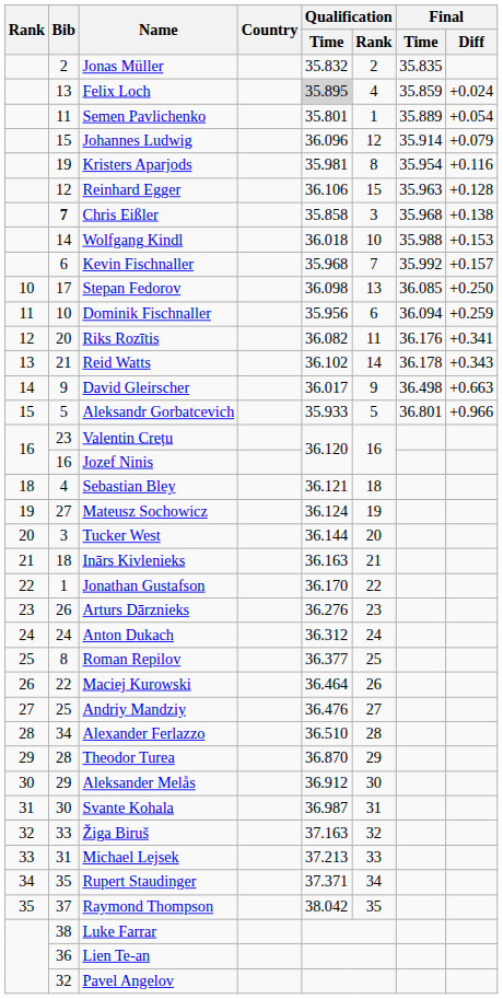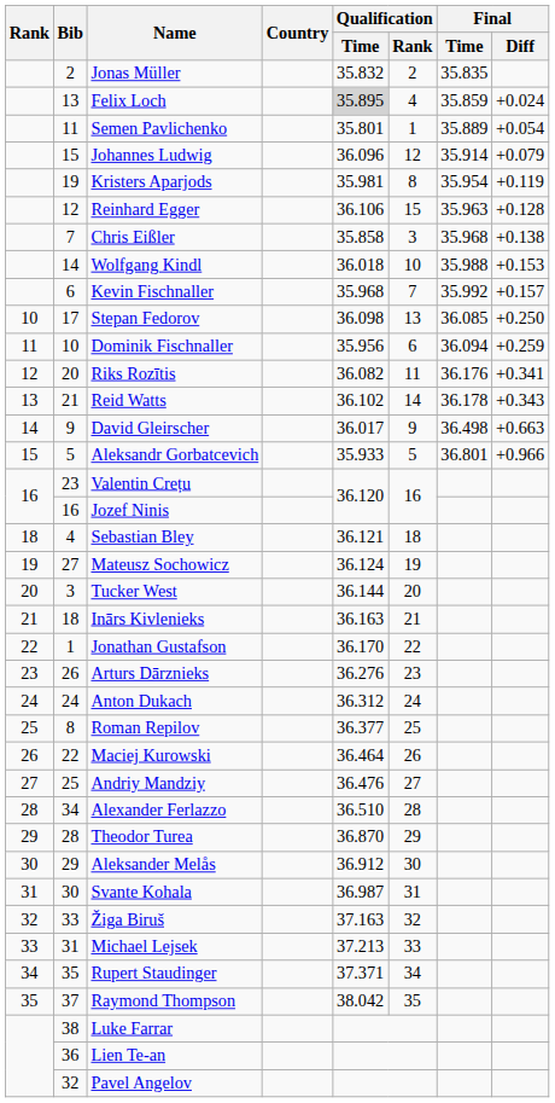 <table class="wikitable sortable" style="text-align:center">
 <tr>
 <th rowspan=2>Rank</th>
 <th rowspan=2>Bib</th>
 <th rowspan=2>Name</th>
 <th rowspan=2>Country</th>
 <th colspan=2>Qualification</th>
 <th colspan=2>Final</th>
 </tr>
 <tr>
 <th>Time</th>
 <th>Rank</th>
 <th>Time</th>
 <th>Diff</th>
 </tr>
 <tr>
 <td></td>
 <td>2</td>
 <td align=left><a href='#'>Jonas Müller</a></td>
 <td align=left></td>
 <td>35.832</td>
 <td>2</td>
 <td>35.835</td>
 <td></td>
 </tr>
 <tr>
 <td></td>
 <td>13</td>
 <td align=left><a href='#'>Felix Loch</a></td>
 <td align=left></td>
 <td style="background: lightgrey;">35.895</td>
 <td>4</td>
 <td>35.859</td>
 <td>+0.024</td>
 </tr>
 <tr>
 <td></td>
 <td>11</td>
 <td align=left><a href='#'>Semen Pavlichenko</a></td>
 <td align=left></td>
 <td>35.801</td>
 <td>1</td>
 <td>35.889</td>
 <td>+0.054</td>
 </tr>
 <tr>
 <td></td>
 <td>15</td>
 <td align=left><a href='#'>Johannes Ludwig</a></td>
 <td align=left></td>
 <td>36.096</td>
 <td>12</td>
 <td>35.914</td>
 <td>+0.079</td>
 </tr>
 <tr>
 <td></td>
 <td>19</td>
 <td align=left><a href='#'>Kristers Aparjods</a></td>
 <td align=left></td>
 <td>35.981</td>
 <td>8</td>
 <td>35.954</td>
-<td>+0.116</td>
+<td>+0.119</td>
 </tr>
 <tr>
 <td></td>
 <td>12</td>
 <td align=left><a href='#'>Reinhard Egger</a></td>
 <td align=left></td>
 <td>36.106</td>
 <td>15</td>
 <td>35.963</td>
 <td>+0.128</td>
 </tr>
 <tr>
 <td></td>
-<td><strong>7</strong></td>
+<td>7</td>
 <td align=left><a href='#'>Chris Eißler</a></td>
 <td align=left></td>
 <td>35.858</td>
 <td>3</td>
 <td>35.968</td>
 <td>+0.138</td>
 </tr>
 <tr>
 <td></td>
 <td>14</td>
 <td align=left><a href='#'>Wolfgang Kindl</a></td>
 <td align=left></td>
 <td>36.018</td>
 <td>10</td>
 <td>35.988</td>
 <td>+0.153</td>
 </tr>
 <tr>
 <td></td>
 <td>6</td>
 <td align=left><a href='#'>Kevin Fischnaller</a></td>
 <td align=left></td>
 <td>35.968</td>
 <td>7</td>
 <td>35.992</td>
 <td>+0.157</td>
 </tr>
 <tr>
 <td>10</td>
 <td>17</td>
 <td align=left><a href='#'>Stepan Fedorov</a></td>
 <td align=left></td>
 <td>36.098</td>
 <td>13</td>
 <td>36.085</td>
 <td>+0.250</td>
 </tr>
 <tr>
 <td>11</td>
 <td>10</td>
 <td align=left><a href='#'>Dominik Fischnaller</a></td>
 <td align=left></td>
 <td>35.956</td>
 <td>6</td>
 <td>36.094</td>
 <td>+0.259</td>
 </tr>
 <tr>
 <td>12</td>
 <td>20</td>
 <td align=left><a href='#'>Riks Rozītis</a></td>
 <td align=left></td>
 <td>36.082</td>
 <td>11</td>
 <td>36.176</td>
 <td>+0.341</td>
 </tr>
 <tr>
 <td>13</td>
 <td>21</td>
 <td align=left><a href='#'>Reid Watts</a></td>
 <td align=left></td>
 <td>36.102</td>
 <td>14</td>
 <td>36.178</td>
 <td>+0.343</td>
 </tr>
 <tr>
 <td>14</td>
 <td>9</td>
 <td align=left><a href='#'>David Gleirscher</a></td>
 <td align=left></td>
 <td>36.017</td>
 <td>9</td>
 <td>36.498</td>
 <td>+0.663</td>
 </tr>
 <tr>
 <td>15</td>
 <td>5</td>
 <td align=left><a href='#'>Aleksandr Gorbatcevich</a></td>
 <td align=left></td>
 <td>35.933</td>
 <td>5</td>
 <td>36.801</td>
 <td>+0.966</td>
 </tr>
 <tr>
 <td rowspan=2>16</td>
 <td>23</td>
 <td align=left><a href='#'>Valentin Crețu</a></td>
 <td align=left></td>
 <td rowspan=2>36.120</td>
 <td rowspan=2>16</td>
 <td></td>
 <td></td>
 </tr>
 <tr>
 <td>16</td>
 <td align=left><a href='#'>Jozef Ninis</a></td>
 <td align=left></td>
 <td></td>
 <td></td>
 </tr>
 <tr>
 <td>18</td>
 <td>4</td>
 <td align=left><a href='#'>Sebastian Bley</a></td>
 <td align=left></td>
 <td>36.121</td>
 <td>18</td>
 <td></td>
 <td></td>
 </tr>
 <tr>
 <td>19</td>
 <td>27</td>
 <td align=left><a href='#'>Mateusz Sochowicz</a></td>
 <td align=left></td>
 <td>36.124</td>
 <td>19</td>
 <td></td>
 <td></td>
 </tr>
 <tr>
 <td>20</td>
 <td>3</td>
 <td align=left><a href='#'>Tucker West</a></td>
 <td align=left></td>
 <td>36.144</td>
 <td>20</td>
 <td></td>
 <td></td>
 </tr>
 <tr>
 <td>21</td>
 <td>18</td>
 <td align=left><a href='#'>Inārs Kivlenieks</a></td>
 <td align=left></td>
 <td>36.163</td>
 <td>21</td>
 <td></td>
 <td></td>
 </tr>
 <tr>
 <td>22</td>
 <td>1</td>
 <td align=left><a href='#'>Jonathan Gustafson</a></td>
 <td align=left></td>
 <td>36.170</td>
 <td>22</td>
 <td></td>
 <td></td>
 </tr>
 <tr>
 <td>23</td>
 <td>26</td>
 <td align=left><a href='#'>Arturs Dārznieks</a></td>
 <td align=left></td>
 <td>36.276</td>
 <td>23</td>
 <td></td>
 <td></td>
 </tr>
 <tr>
 <td>24</td>
 <td>24</td>
 <td align=left><a href='#'>Anton Dukach</a></td>
 <td align=left></td>
 <td>36.312</td>
 <td>24</td>
 <td></td>
 <td></td>
 </tr>
 <tr>
 <td>25</td>
 <td>8</td>
 <td align=left><a href='#'>Roman Repilov</a></td>
 <td align=left></td>
 <td>36.377</td>
 <td>25</td>
 <td></td>
 <td></td>
 </tr>
 <tr>
 <td>26</td>
 <td>22</td>
 <td align=left><a href='#'>Maciej Kurowski</a></td>
 <td align=left></td>
 <td>36.464</td>
 <td>26</td>
 <td></td>
 <td></td>
 </tr>
 <tr>
 <td>27</td>
 <td>25</td>
 <td align=left><a href='#'>Andriy Mandziy</a></td>
 <td align=left></td>
 <td>36.476</td>
 <td>27</td>
 <td></td>
 <td></td>
 </tr>
 <tr>
 <td>28</td>
 <td>34</td>
 <td align=left><a href='#'>Alexander Ferlazzo</a></td>
 <td align=left></td>
 <td>36.510</td>
 <td>28</td>
 <td></td>
 <td></td>
 </tr>
 <tr>
 <td>29</td>
 <td>28</td>
 <td align=left><a href='#'>Theodor Turea</a></td>
 <td align=left></td>
 <td>36.870</td>
 <td>29</td>
 <td></td>
 <td></td>
 </tr>
 <tr>
 <td>30</td>
 <td>29</td>
 <td align=left><a href='#'>Aleksander Melås</a></td>
 <td align=left></td>
 <td>36.912</td>
 <td>30</td>
 <td></td>
 <td></td>
 </tr>
 <tr>
 <td>31</td>
 <td>30</td>
 <td align=left><a href='#'>Svante Kohala</a></td>
 <td align=left></td>
 <td>36.987</td>
 <td>31</td>
 <td></td>
 <td></td>
 </tr>
 <tr>
 <td>32</td>
 <td>33</td>
 <td align=left><a href='#'>Žiga Biruš</a></td>
 <td align=left></td>
 <td>37.163</td>
 <td>32</td>
 <td></td>
 <td></td>
 </tr>
 <tr>
 <td>33</td>
 <td>31</td>
 <td align=left><a href='#'>Michael Lejsek</a></td>
 <td align=left></td>
 <td>37.213</td>
 <td>33</td>
 <td></td>
 <td></td>
 </tr>
 <tr>
 <td>34</td>
 <td>35</td>
 <td align=left><a href='#'>Rupert Staudinger</a></td>
 <td align=left></td>
 <td>37.371</td>
 <td>34</td>
 <td></td>
 <td></td>
 </tr>
 <tr>
 <td>35</td>
 <td>37</td>
 <td align=left><a href='#'>Raymond Thompson</a></td>
 <td align=left></td>
 <td>38.042</td>
 <td>35</td>
 <td></td>
 <td></td>
 </tr>
 <tr>
 <td rowspan=3></td>
 <td>38</td>
 <td align=left><a href='#'>Luke Farrar</a></td>
 <td align=left></td>
 <td colspan=2></td>
 <td></td>
 <td></td>
 </tr>
 <tr>
 <td>36</td>
 <td align=left><a href='#'>Lien Te-an</a></td>
 <td align=left></td>
 <td colspan=2></td>
 <td></td>
 <td></td>
 </tr>
 <tr>
 <td>32</td>
 <td align=left><a href='#'>Pavel Angelov</a></td>
 <td align=left></td>
 <td colspan=2></td>
 <td></td>
 <td></td>
 </tr>
 </table>
